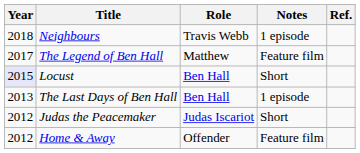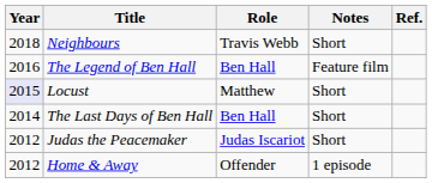 <table class="wikitable">
 <tr>
 <th>Year</th>
 <th>Title</th>
 <th>Role</th>
 <th>Notes</th>
 <th>Ref.</th>
 </tr>
 <tr>
 <td>2018</td>
 <td><em><a href='#'>Neighbours</a></em></td>
 <td>Travis Webb</td>
-<td>1 episode</td>
+<td>Short</td>
 </tr>
 <tr>
-<td>2017</td>
+<td>2016</td>
 <td><em><a href='#'>The Legend of Ben Hall</a></em></td>
-<td>Matthew</td>
+<td><a href='#'>Ben Hall</a></td>
 <td>Feature film</td>
 <td></td>
 </tr>
 <tr>
 <td style="background: lavender;">2015</td>
 <td><em>Locust</em></td>
-<td><a href='#'>Ben Hall</a></td>
+<td>Matthew</td>
 <td>Short</td>
 <td></td>
 </tr>
 <tr>
-<td>2013</td>
+<td>2014</td>
 <td><em>The Last Days of Ben Hall</em></td>
 <td><a href='#'>Ben Hall</a></td>
-<td>1 episode</td>
+<td>Short</td>
 <td></td>
 </tr>
 <tr>
 <td>2012</td>
 <td><em>Judas the Peacemaker</em></td>
 <td><a href='#'>Judas Iscariot</a></td>
 <td>Short</td>
 <td></td>
 </tr>
 <tr>
 <td>2012</td>
 <td><em><a href='#'>Home & Away</a></em></td>
 <td>Offender</td>
-<td>Feature film</td>
+<td>1 episode</td>
 <td></td>
 </tr>
 </table>
